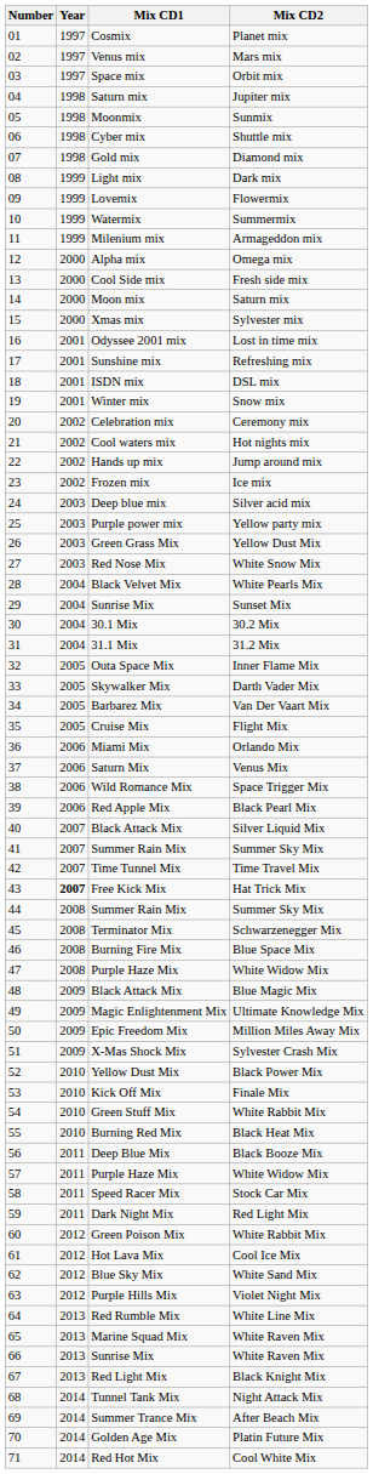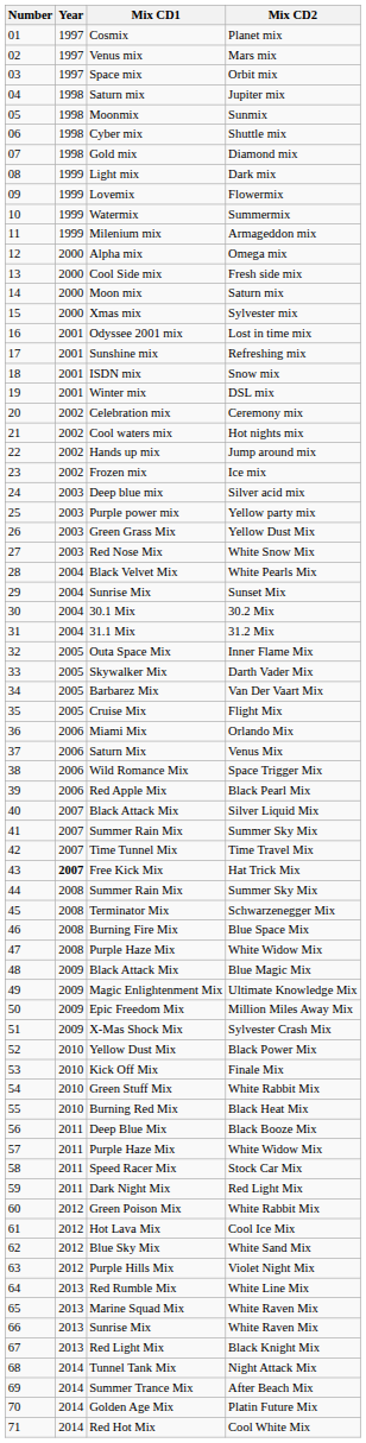 <table class="wikitable">
 <tr>
 <th>Number</th>
 <th>Year</th>
 <th>Mix CD1</th>
 <th>Mix CD2</th>
 </tr>
 <tr>
 <td>01</td>
 <td>1997</td>
 <td>Cosmix</td>
 <td>Planet mix</td>
 </tr>
 <tr>
 <td>02</td>
 <td>1997</td>
 <td>Venus mix</td>
 <td>Mars mix</td>
 </tr>
 <tr>
 <td>03</td>
 <td>1997</td>
 <td>Space mix</td>
 <td>Orbit mix</td>
 </tr>
 <tr>
 <td>04</td>
 <td>1998</td>
 <td>Saturn mix</td>
 <td>Jupiter mix</td>
 </tr>
 <tr>
 <td>05</td>
 <td>1998</td>
 <td>Moonmix</td>
 <td>Sunmix</td>
 </tr>
 <tr>
 <td>06</td>
 <td>1998</td>
 <td>Cyber mix</td>
 <td>Shuttle mix</td>
 </tr>
 <tr>
 <td>07</td>
 <td>1998</td>
 <td>Gold mix</td>
 <td>Diamond mix</td>
 </tr>
 <tr>
 <td>08</td>
 <td>1999</td>
 <td>Light mix</td>
 <td>Dark mix</td>
 </tr>
 <tr>
 <td>09</td>
 <td>1999</td>
 <td>Lovemix</td>
 <td>Flowermix</td>
 </tr>
 <tr>
 <td>10</td>
 <td>1999</td>
 <td>Watermix</td>
 <td>Summermix</td>
 </tr>
 <tr>
 <td>11</td>
 <td>1999</td>
 <td>Milenium mix</td>
 <td>Armageddon mix</td>
 </tr>
 <tr>
 <td>12</td>
 <td>2000</td>
 <td>Alpha mix</td>
 <td>Omega mix</td>
 </tr>
 <tr>
 <td>13</td>
 <td>2000</td>
 <td>Cool Side mix</td>
 <td>Fresh side mix</td>
 </tr>
 <tr>
 <td>14</td>
 <td>2000</td>
 <td>Moon mix</td>
 <td>Saturn mix</td>
 </tr>
 <tr>
 <td>15</td>
 <td>2000</td>
 <td>Xmas mix</td>
 <td>Sylvester mix</td>
 </tr>
 <tr>
 <td>16</td>
 <td>2001</td>
 <td>Odyssee 2001 mix</td>
 <td>Lost in time mix</td>
 </tr>
 <tr>
 <td>17</td>
 <td>2001</td>
 <td>Sunshine mix</td>
 <td>Refreshing mix</td>
 </tr>
 <tr>
 <td>18</td>
 <td>2001</td>
 <td>ISDN mix</td>
-<td>DSL mix</td>
+<td>Snow mix</td>
 </tr>
 <tr>
 <td>19</td>
 <td>2001</td>
 <td>Winter mix</td>
-<td>Snow mix</td>
+<td>DSL mix</td>
 </tr>
 <tr>
 <td>20</td>
 <td>2002</td>
 <td>Celebration mix</td>
 <td>Ceremony mix</td>
 </tr>
 <tr>
 <td>21</td>
 <td>2002</td>
 <td>Cool waters mix</td>
 <td>Hot nights mix</td>
 </tr>
 <tr>
 <td>22</td>
 <td>2002</td>
 <td>Hands up mix</td>
 <td>Jump around mix</td>
 </tr>
 <tr>
 <td>23</td>
 <td>2002</td>
 <td>Frozen mix</td>
 <td>Ice mix</td>
 </tr>
 <tr>
 <td>24</td>
 <td>2003</td>
 <td>Deep blue mix</td>
 <td>Silver acid mix</td>
 </tr>
 <tr>
 <td>25</td>
 <td>2003</td>
 <td>Purple power mix</td>
 <td>Yellow party mix</td>
 </tr>
 <tr>
 <td>26</td>
 <td>2003</td>
 <td>Green Grass Mix</td>
 <td>Yellow Dust Mix</td>
 </tr>
 <tr>
 <td>27</td>
 <td>2003</td>
 <td>Red Nose Mix</td>
 <td>White Snow Mix</td>
 </tr>
 <tr>
 <td>28</td>
 <td>2004</td>
 <td>Black Velvet Mix</td>
 <td>White Pearls Mix</td>
 </tr>
 <tr>
 <td>29</td>
 <td>2004</td>
 <td>Sunrise Mix</td>
 <td>Sunset Mix</td>
 </tr>
 <tr>
 <td>30</td>
 <td>2004</td>
 <td>30.1 Mix</td>
 <td>30.2 Mix</td>
 </tr>
 <tr>
 <td>31</td>
 <td>2004</td>
 <td>31.1 Mix</td>
 <td>31.2 Mix</td>
 </tr>
 <tr>
 <td>32</td>
 <td>2005</td>
 <td>Outa Space Mix</td>
 <td>Inner Flame Mix</td>
 </tr>
 <tr>
 <td>33</td>
 <td>2005</td>
 <td>Skywalker Mix</td>
 <td>Darth Vader Mix</td>
 </tr>
 <tr>
 <td>34</td>
 <td>2005</td>
 <td>Barbarez Mix</td>
 <td>Van Der Vaart Mix</td>
 </tr>
 <tr>
 <td>35</td>
 <td>2005</td>
 <td>Cruise Mix</td>
 <td>Flight Mix</td>
 </tr>
 <tr>
 <td>36</td>
 <td>2006</td>
 <td>Miami Mix</td>
 <td>Orlando Mix</td>
 </tr>
 <tr>
 <td>37</td>
 <td>2006</td>
 <td>Saturn Mix</td>
 <td>Venus Mix</td>
 </tr>
 <tr>
 <td>38</td>
 <td>2006</td>
 <td>Wild Romance Mix</td>
 <td>Space Trigger Mix</td>
 </tr>
 <tr>
 <td>39</td>
 <td>2006</td>
 <td>Red Apple Mix</td>
 <td>Black Pearl Mix</td>
 </tr>
 <tr>
 <td>40</td>
 <td>2007</td>
 <td>Black Attack Mix</td>
 <td>Silver Liquid Mix</td>
 </tr>
 <tr>
 <td>41</td>
 <td>2007</td>
 <td>Summer Rain Mix</td>
 <td>Summer Sky Mix</td>
 </tr>
 <tr>
 <td>42</td>
 <td>2007</td>
 <td>Time Tunnel Mix</td>
 <td>Time Travel Mix</td>
 </tr>
 <tr>
 <td>43</td>
 <td><strong>2007</strong></td>
 <td>Free Kick Mix</td>
 <td>Hat Trick Mix</td>
 </tr>
 <tr>
 <td>44</td>
 <td>2008</td>
 <td>Summer Rain Mix</td>
 <td>Summer Sky Mix</td>
 </tr>
 <tr>
 <td>45</td>
 <td>2008</td>
 <td>Terminator Mix</td>
 <td>Schwarzenegger Mix</td>
 </tr>
 <tr>
 <td>46</td>
 <td>2008</td>
 <td>Burning Fire Mix</td>
 <td>Blue Space Mix</td>
 </tr>
 <tr>
 <td>47</td>
 <td>2008</td>
 <td>Purple Haze Mix</td>
 <td>White Widow Mix</td>
 </tr>
 <tr>
 <td>48</td>
 <td>2009</td>
 <td>Black Attack Mix</td>
 <td>Blue Magic Mix</td>
 </tr>
 <tr>
 <td>49</td>
 <td>2009</td>
 <td>Magic Enlightenment Mix</td>
 <td>Ultimate Knowledge Mix</td>
 </tr>
 <tr>
 <td>50</td>
 <td>2009</td>
 <td>Epic Freedom Mix</td>
 <td>Million Miles Away Mix</td>
 </tr>
 <tr>
 <td>51</td>
 <td>2009</td>
 <td>X-Mas Shock Mix</td>
 <td>Sylvester Crash Mix</td>
 </tr>
 <tr>
 <td>52</td>
 <td>2010</td>
 <td>Yellow Dust Mix</td>
 <td>Black Power Mix</td>
 </tr>
 <tr>
 <td>53</td>
 <td>2010</td>
 <td>Kick Off Mix</td>
 <td>Finale Mix</td>
 </tr>
 <tr>
 <td>54</td>
 <td>2010</td>
 <td>Green Stuff Mix</td>
 <td>White Rabbit Mix</td>
 </tr>
 <tr>
 <td>55</td>
 <td>2010</td>
 <td>Burning Red Mix</td>
 <td>Black Heat Mix</td>
 </tr>
 <tr>
 <td>56</td>
 <td>2011</td>
 <td>Deep Blue Mix</td>
 <td>Black Booze Mix</td>
 </tr>
 <tr>
 <td>57</td>
 <td>2011</td>
 <td>Purple Haze Mix</td>
 <td>White Widow Mix</td>
 </tr>
 <tr>
 <td>58</td>
 <td>2011</td>
 <td>Speed Racer Mix</td>
 <td>Stock Car Mix</td>
 </tr>
 <tr>
 <td>59</td>
 <td>2011</td>
 <td>Dark Night Mix</td>
 <td>Red Light Mix</td>
 </tr>
 <tr>
 <td>60</td>
 <td>2012</td>
 <td>Green Poison Mix</td>
 <td>White Rabbit Mix</td>
 </tr>
 <tr>
 <td>61</td>
 <td>2012</td>
 <td>Hot Lava Mix</td>
 <td>Cool Ice Mix</td>
 </tr>
 <tr>
 <td>62</td>
 <td>2012</td>
 <td>Blue Sky Mix</td>
 <td>White Sand Mix</td>
 </tr>
 <tr>
 <td>63</td>
 <td>2012</td>
 <td>Purple Hills Mix</td>
 <td>Violet Night Mix</td>
 </tr>
 <tr>
 <td>64</td>
 <td>2013</td>
 <td>Red Rumble Mix</td>
 <td>White Line Mix</td>
 </tr>
 <tr>
 <td>65</td>
 <td>2013</td>
 <td>Marine Squad Mix</td>
 <td>White Raven Mix</td>
 </tr>
 <tr>
 <td>66</td>
 <td>2013</td>
 <td>Sunrise Mix</td>
 <td>White Raven Mix</td>
 </tr>
 <tr>
 <td>67</td>
 <td>2013</td>
 <td>Red Light Mix</td>
 <td>Black Knight Mix</td>
 </tr>
 <tr>
 <td>68</td>
 <td>2014</td>
 <td>Tunnel Tank Mix</td>
 <td>Night Attack Mix</td>
 </tr>
 <tr>
 <td>69</td>
 <td>2014</td>
 <td>Summer Trance Mix</td>
 <td>After Beach Mix</td>
 </tr>
 <tr>
 <td>70</td>
 <td>2014</td>
 <td>Golden Age Mix</td>
 <td>Platin Future Mix</td>
 </tr>
 <tr>
 <td>71</td>
 <td>2014</td>
 <td>Red Hot Mix</td>
 <td>Cool White Mix</td>
 </tr>
 </table>
